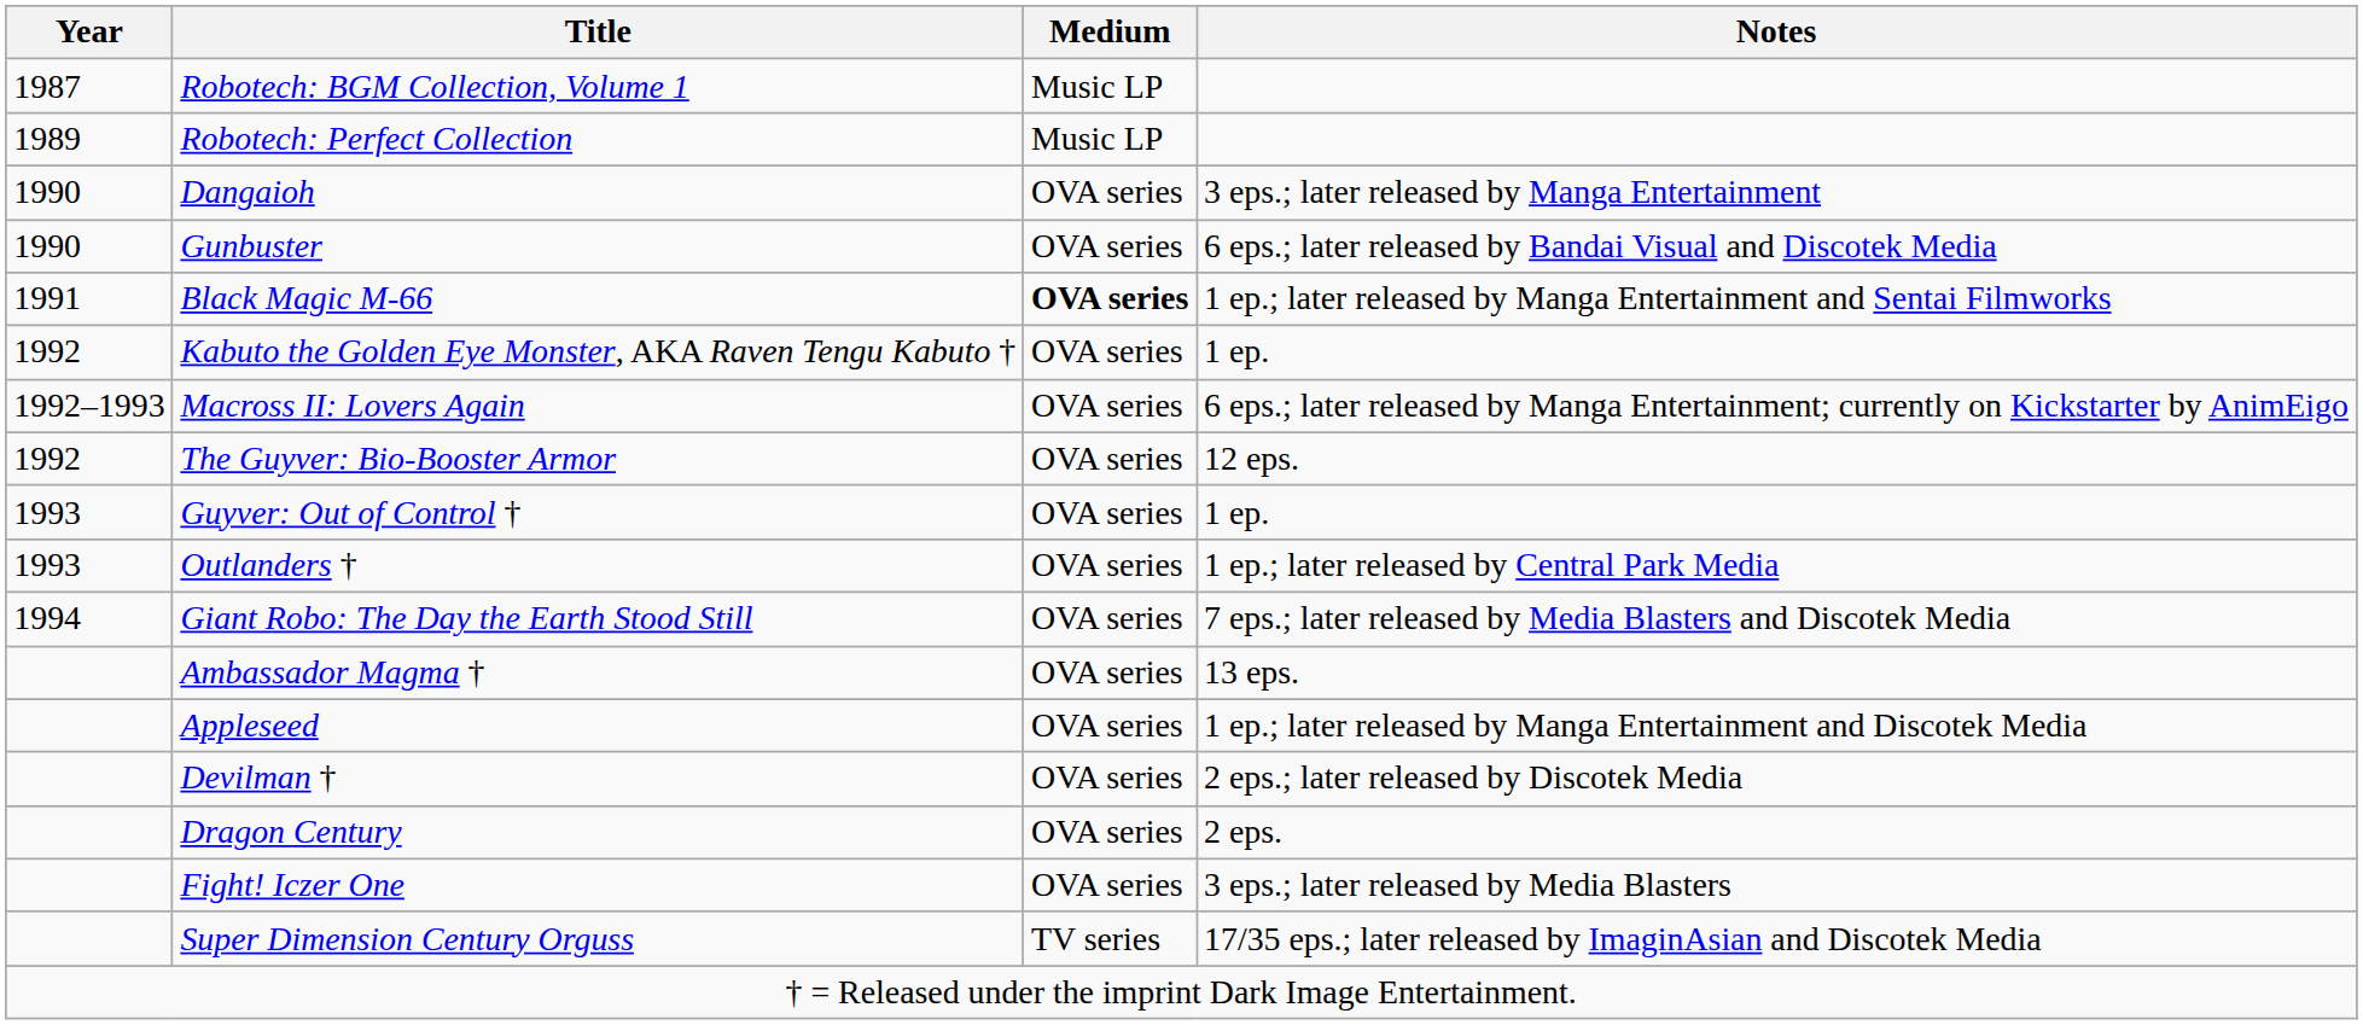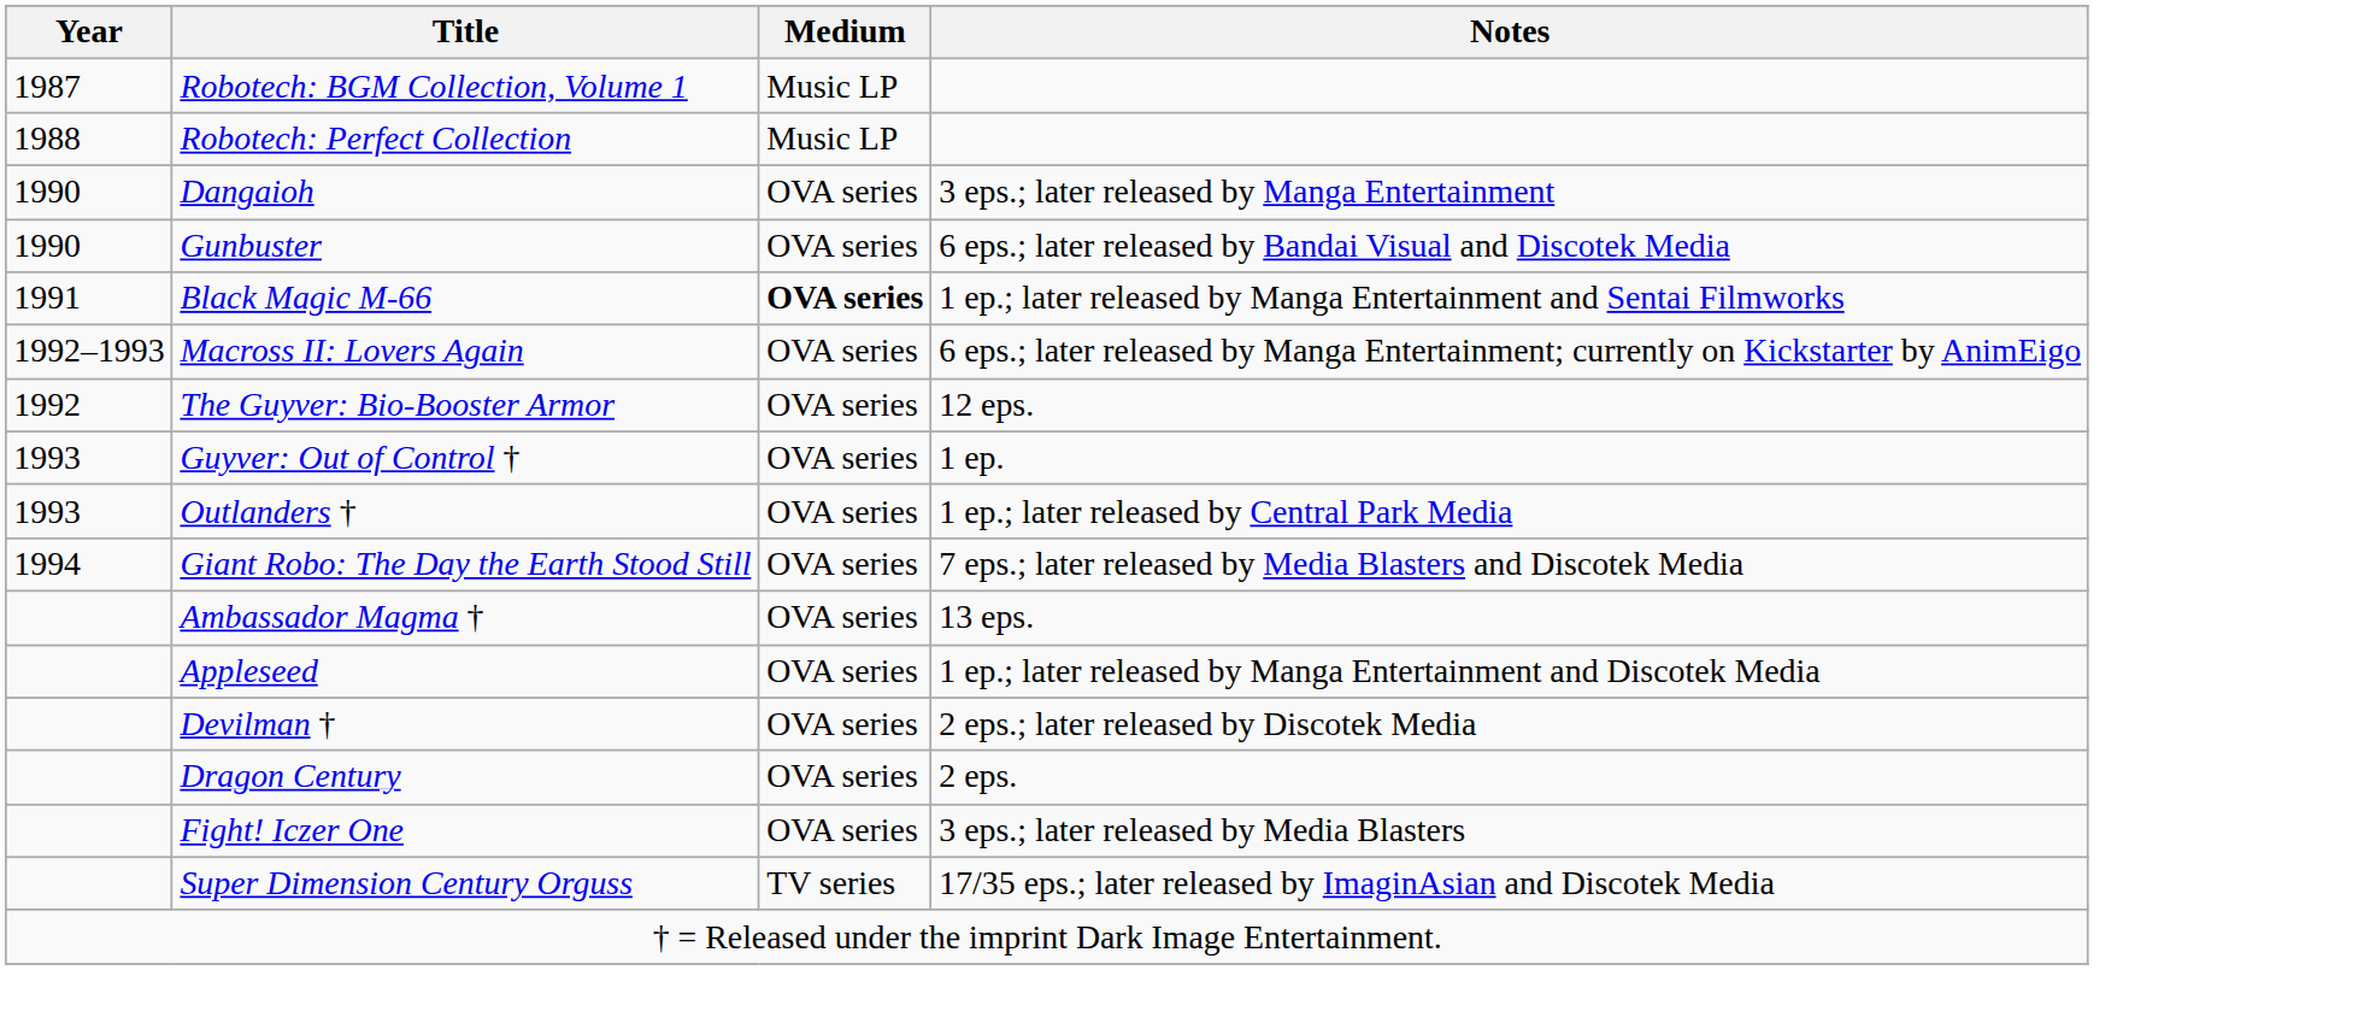 <table class="wikitable sortable mw-collapsible">
 <tr>
 <th>Year</th>
 <th>Title</th>
 <th>Medium</th>
 <th scope="col" class="unsortable">Notes</th>
 </tr>
 <tr>
 <td>1987</td>
 <td><em><a href='#'>Robotech: BGM Collection, Volume 1</a></em></td>
 <td>Music LP</td>
 <td></td>
 </tr>
 <tr>
-<td>1989</td>
+<td>1988</td>
 <td><em><a href='#'>Robotech: Perfect Collection</a></em></td>
 <td>Music LP</td>
 <td></td>
 </tr>
 <tr>
 <td>1990</td>
 <td><em><a href='#'>Dangaioh</a></em></td>
 <td>OVA series</td>
 <td>3 eps.; later released by <a href='#'>Manga Entertainment</a></td>
 </tr>
 <tr>
 <td>1990</td>
 <td><em><a href='#'>Gunbuster</a></em></td>
 <td>OVA series</td>
 <td>6 eps.; later released by <a href='#'>Bandai Visual</a> and <a href='#'>Discotek Media</a></td>
 </tr>
 <tr>
 <td>1991</td>
 <td><em><a href='#'>Black Magic M-66</a></em></td>
 <td><strong>OVA series</strong></td>
 <td>1 ep.; later released by Manga Entertainment and <a href='#'>Sentai Filmworks</a></td>
-</tr>
-<tr>
-<td>1992</td>
-<td><a href='#'><em>Kabuto the Golden Eye Monster</em></a>, AKA <em>Raven Tengu Kabuto</em> †</td>
-<td>OVA series</td>
-<td>1 ep.</td>
 </tr>
 <tr>
 <td>1992–1993</td>
 <td><em><a href='#'>Macross II: Lovers Again</a></em></td>
 <td>OVA series</td>
 <td>6 eps.; later released by Manga Entertainment; currently on <a href='#'>Kickstarter</a> by <a href='#'>AnimEigo</a></td>
 </tr>
 <tr>
 <td>1992</td>
 <td><em><a href='#'>The Guyver: Bio-Booster Armor</a></em></td>
 <td>OVA series</td>
 <td>12 eps.</td>
 </tr>
 <tr>
 <td>1993</td>
 <td><a href='#'><em>Guyver: Out of Control</em></a> †</td>
 <td>OVA series</td>
 <td>1 ep.</td>
 </tr>
 <tr>
 <td>1993</td>
 <td><a href='#'><em>Outlanders</em></a> †</td>
 <td>OVA series</td>
 <td>1 ep.; later released by <a href='#'>Central Park Media</a></td>
 </tr>
 <tr>
 <td>1994</td>
 <td><em><a href='#'>Giant Robo: The Day the Earth Stood Still</a></em></td>
 <td>OVA series</td>
 <td>7 eps.; later released by <a href='#'>Media Blasters</a> and Discotek Media</td>
 </tr>
 <tr>
 <td></td>
 <td><em><a href='#'>Ambassador Magma</a></em> †</td>
 <td>OVA series</td>
 <td>13 eps.</td>
 </tr>
 <tr>
 <td></td>
 <td><em><a href='#'>Appleseed</a></em></td>
 <td>OVA series</td>
 <td>1 ep.; later released by Manga Entertainment and Discotek Media</td>
 </tr>
 <tr>
 <td></td>
 <td><em><a href='#'>Devilman</a></em> †</td>
 <td>OVA series</td>
 <td>2 eps.; later released by Discotek Media</td>
 </tr>
 <tr>
 <td></td>
 <td><em><a href='#'>Dragon Century</a></em></td>
 <td>OVA series</td>
 <td>2 eps.</td>
 </tr>
 <tr>
 <td></td>
 <td><em><a href='#'>Fight! Iczer One</a></em></td>
 <td>OVA series</td>
 <td>3 eps.; later released by Media Blasters</td>
 </tr>
 <tr>
 <td></td>
 <td><em><a href='#'>Super Dimension Century Orguss</a></em></td>
 <td>TV series</td>
 <td>17/35 eps.; later released by <a href='#'>ImaginAsian</a> and Discotek Media</td>
 </tr>
 <tr>
 <td colspan="4" style="text-align: center;">† = Released under the imprint Dark Image Entertainment.</td>
 </tr>
 </table>
